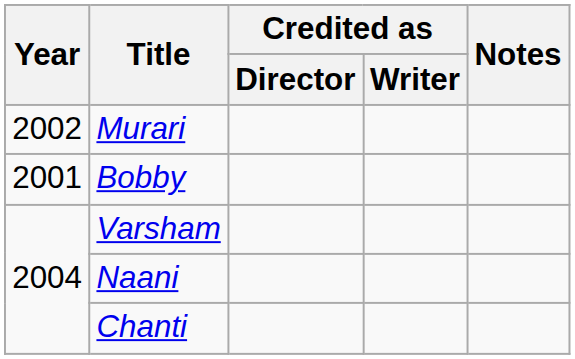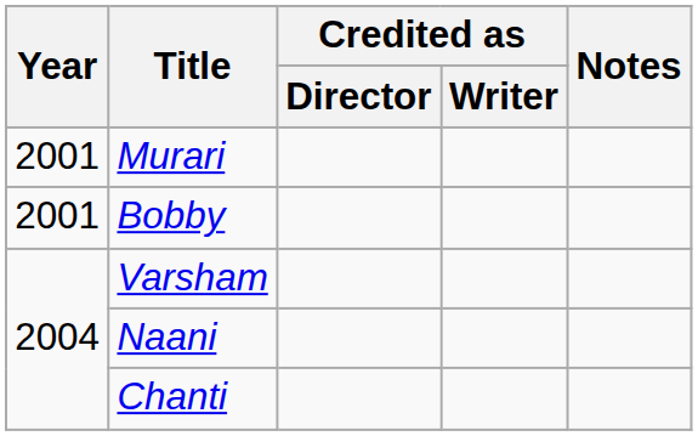 <table class="wikitable plainrowheaders sortable">
 <tr>
 <th rowspan="2" scope="col">Year</th>
 <th rowspan="2" scope="col">Title</th>
 <th colspan="2" scope="col">Credited as</th>
 <th rowspan="2" class="unsortable" scope="col">Notes</th>
 </tr>
 <tr>
 <th>Director</th>
 <th>Writer</th>
 </tr>
 <tr>
-<td>2002</td>
+<td>2001</td>
 <td><em><a href='#'>Murari</a></em></td>
 <td></td>
 <td></td>
 <td></td>
 </tr>
 <tr>
 <td>2001</td>
 <td><em><a href='#'>Bobby</a></em></td>
 <td></td>
 <td></td>
 <td></td>
 </tr>
 <tr>
 <td rowspan="3">2004</td>
 <td><em><a href='#'>Varsham</a></em></td>
 <td></td>
 <td></td>
 <td></td>
 </tr>
 <tr>
 <td><em><a href='#'>Naani</a></em></td>
 <td></td>
 <td></td>
 <td></td>
 </tr>
 <tr>
 <td><em><a href='#'>Chanti</a></em></td>
 <td></td>
 <td></td>
 <td></td>
 </tr>
 </table>
